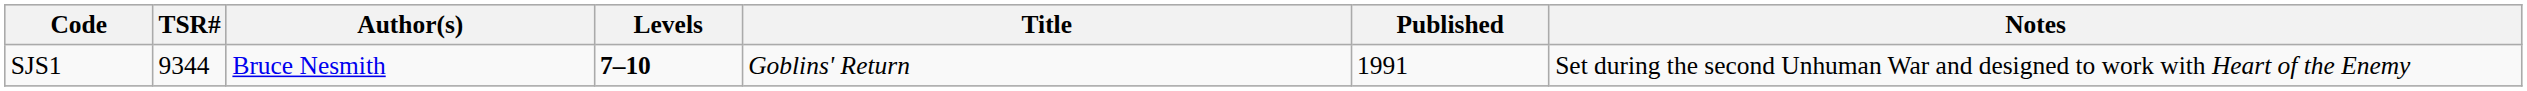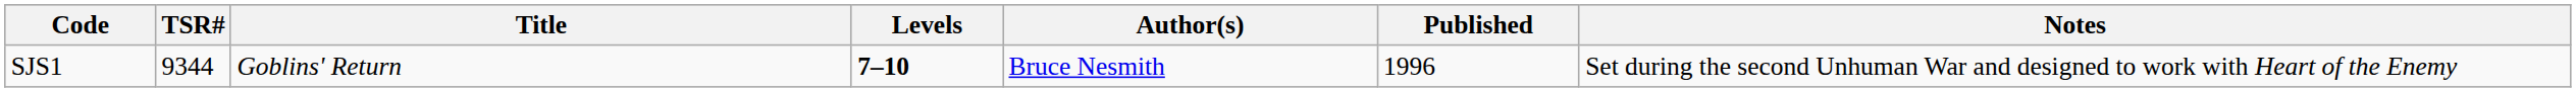 <table class="wikitable" style="width: 100%">
 <tr>
 <th scope="col" style="width: 6%;">Code</th>
 <th>TSR#</th>
+<th scope="col" style="width: 25%;">Title</th>
+<th scope="col" style="width: 6%;">Levels</th>
 <th scope="col" style="width: 15%;">Author(s)</th>
-<th scope="col" style="width: 6%;">Levels</th>
-<th scope="col" style="width: 25%;">Title</th>
 <th scope="col" style="width: 8%;">Published</th>
 <th scope="col" style="width: 40%;">Notes</th>
 </tr>
 <tr>
 <td>SJS1</td>
 <td>9344</td>
+<td><em>Goblins' Return</em></td>
+<td><strong>7–10</strong></td>
 <td><a href='#'>Bruce Nesmith</a></td>
-<td><strong>7–10</strong></td>
-<td><em>Goblins' Return</em></td>
-<td>1991</td>
+<td>1996</td>
 <td>Set during the second Unhuman War and designed to work with <em>Heart of the Enemy</em></td>
 </tr>
 </table>
